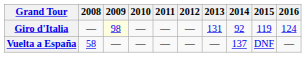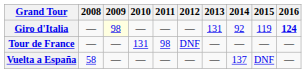 <table class="wikitable plainrowheaders">
 <tr>
 <th scope="col"><a href='#'>Grand Tour</a></th>
 <th scope="col">2008</th>
 <th scope="col">2009</th>
 <th scope="col">2010</th>
 <th scope="col">2011</th>
 <th scope="col">2012</th>
 <th scope="col">2013</th>
 <th scope="col">2014</th>
 <th scope="col">2015</th>
 <th scope="col">2016</th>
 </tr>
 <tr style="text-align:center;">
 <th scope="row"> <a href='#'>Giro d'Italia</a></th>
 <td>—</td>
 <td style="background: lightyellow;"><a href='#'>98</a></td>
 <td>—</td>
 <td>—</td>
 <td>—</td>
 <td><a href='#'>131</a></td>
 <td><a href='#'>92</a></td>
 <td><a href='#'>119</a></td>
-<td><a href='#'>124</a></td>
+<td><strong><a href='#'>124</a></strong></td>
+</tr>
+<tr style="text-align:center;">
+<th scope="row"> <a href='#'>Tour de France</a></th>
+<td>—</td>
+<td>—</td>
+<td><a href='#'>131</a></td>
+<td><a href='#'>98</a></td>
+<td><a href='#'>DNF</a></td>
+<td>—</td>
+<td>—</td>
+<td>—</td>
+<td>—</td>
 </tr>
 <tr style="text-align:center;">
 <th scope="row"> <a href='#'>Vuelta a España</a></th>
 <td><a href='#'>58</a></td>
 <td>—</td>
 <td>—</td>
 <td>—</td>
 <td>—</td>
 <td>—</td>
 <td><a href='#'>137</a></td>
 <td><a href='#'>DNF</a></td>
 <td>—</td>
 </tr>
 </table>
